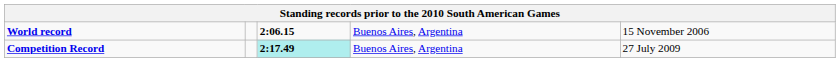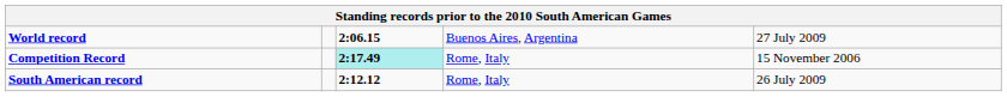 <table class="wikitable" width=75%>
 <tr>
 <th colspan="5">Standing records prior to the 2010 South American Games</th>
 </tr>
 <tr>
 <td><strong><a href='#'>World record</a></strong></td>
 <td></td>
 <td><strong>2:06.15</strong></td>
 <td><a href='#'>Buenos Aires</a>, <a href='#'>Argentina</a></td>
-<td>15 November 2006</td>
+<td>27 July 2009</td>
 </tr>
 <tr>
 <td><strong><a href='#'>Competition Record</a></strong></td>
 <td></td>
 <td style="background: paleturquoise;"><strong>2:17.49</strong></td>
-<td><a href='#'>Buenos Aires</a>, <a href='#'>Argentina</a></td>
-<td>27 July 2009</td>
+<td><a href='#'>Rome</a>, <a href='#'>Italy</a></td>
+<td>15 November 2006</td>
+</tr>
+<tr>
+<td><strong><a href='#'>South American record</a></strong></td>
+<td></td>
+<td><strong>2:12.12</strong></td>
+<td><a href='#'>Rome</a>, <a href='#'>Italy</a></td>
+<td>26 July 2009</td>
 </tr>
 </table>
